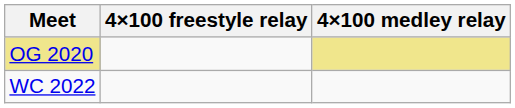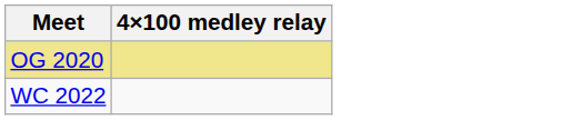 <table class="sortable wikitable">
 <tr>
 <th>Meet</th>
-<th class="unsortable">4×100 freestyle relay</th>
 <th class="unsortable">4×100 medley relay</th>
 </tr>
 <tr>
 <td style="background:#f0e68c"><a href='#'>OG 2020</a></td>
-<td align="center"></td>
 <td style="background:#f0e68c"></td>
 </tr>
 <tr>
 <td><a href='#'>WC 2022</a></td>
 <td align="center"></td>
-<td align="center"></td>
 </tr>
 </table>
